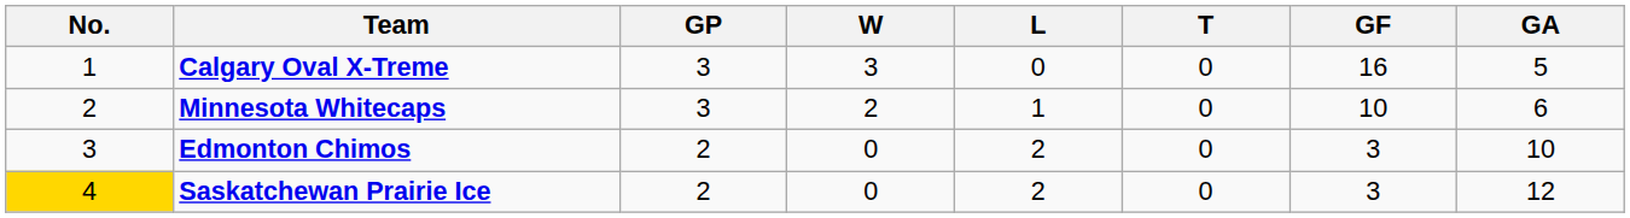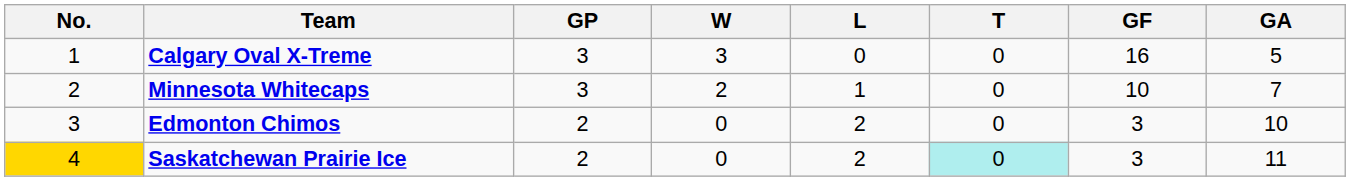 <table class="wikitable sortable">
 <tr>
 <th bgcolor="#DDDDFF" width="7.5%" title="Division rank">No.</th>
 <th bgcolor="#DDDDFF" width="20%">Team</th>
 <th bgcolor="#DDDDFF" width="7.5%" title="Games played" class="unsortable">GP</th>
 <th bgcolor="#DDDDFF" width="7.5%" title="Wins">W</th>
 <th bgcolor="#DDDDFF" width="7.5%" title="Losses">L</th>
 <th bgcolor="#DDDDFF" width="7.5%" title="Ties">T</th>
 <th bgcolor="#DDDDFF" width="7.5%" title="Goals For">GF</th>
 <th bgcolor="#DDDDFF" width="7.5%" title="Goals Against ">GA</th>
 </tr>
 <tr align=center>
 <td>1</td>
 <td align=left><strong><a href='#'>Calgary Oval X-Treme</a></strong></td>
 <td>3</td>
 <td>3</td>
 <td>0</td>
 <td>0</td>
 <td>16</td>
 <td>5</td>
 </tr>
 <tr align=center>
 <td>2</td>
 <td align=left><strong><a href='#'>Minnesota Whitecaps</a></strong></td>
 <td>3</td>
 <td>2</td>
 <td>1</td>
 <td>0</td>
 <td>10</td>
-<td>6</td>
+<td>7</td>
 </tr>
 <tr align=center>
 <td>3</td>
 <td align=left><strong><a href='#'>Edmonton Chimos</a></strong></td>
 <td>2</td>
 <td>0</td>
 <td>2</td>
 <td>0</td>
 <td>3</td>
 <td>10</td>
 </tr>
 <tr align=center>
 <td style="background: gold;">4</td>
 <td align=left><strong><a href='#'>Saskatchewan Prairie Ice</a></strong></td>
 <td>2</td>
 <td>0</td>
 <td>2</td>
-<td>0</td>
+<td style="background: paleturquoise;">0</td>
 <td>3</td>
-<td>12</td>
+<td>11</td>
 </tr>
 </table>
